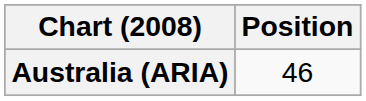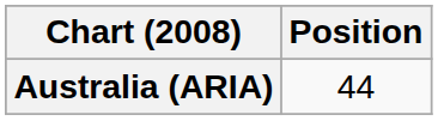 <table class="wikitable plainrowheaders" style="text-align:center">
 <tr>
 <th scope="col">Chart (2008)</th>
 <th scope="col">Position</th>
 </tr>
 <tr>
 <th scope="row">Australia (ARIA)</th>
-<td>46</td>
+<td>44</td>
 </tr>
 </table>
